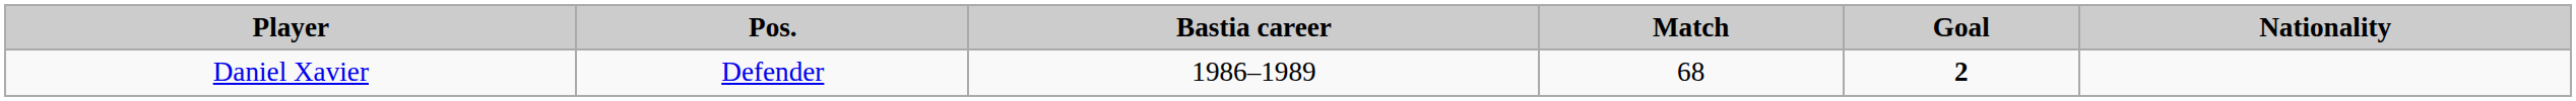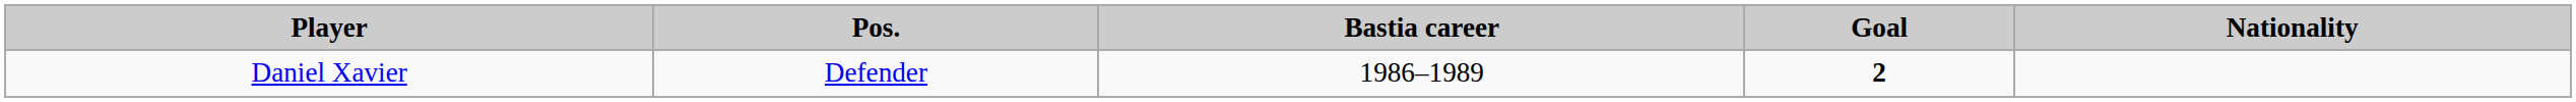 <table cellpadding="4" cellspacing="0" border="1" width="100%" style="text-align: center; font-size: 85%; border: gray solid 1px; border-collapse: collapse;" class="wikitable sortable">
 <tr bgcolor="#CCCCCC">
 <td align="center"><strong>Player</strong></td>
 <td align="center"><strong>Pos.</strong></td>
 <td align="center"><strong>Bastia career</strong></td>
-<td align="center"><strong>Match</strong></td>
 <td align="center"><strong>Goal</strong></td>
 <td align="center"><strong>Nationality</strong></td>
 </tr>
 <tr>
 <td><a href='#'>Daniel Xavier</a></td>
 <td><a href='#'>Defender</a></td>
 <td>1986–1989</td>
-<td>68</td>
 <td><strong>2</strong></td>
 <td></td>
 </tr>
 </table>
